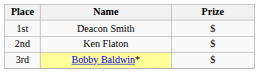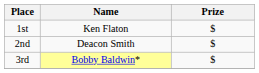 <table class="wikitable">
 <tr>
 <th width="50">Place</th>
 <th width="200">Name</th>
 <th width="125">Prize</th>
 </tr>
 <tr>
 <td align = "center">1st</td>
-<td align = "center">Deacon Smith</td>
+<td align = "center">Ken Flaton</td>
 <td align = "center">$</td>
 </tr>
 <tr>
 <td align = "center">2nd</td>
-<td align = "center">Ken Flaton</td>
+<td align = "center">Deacon Smith</td>
 <td align = "center">$</td>
 </tr>
 <tr>
 <td align = "center">3rd</td>
 <td align = "center" bgcolor="#FFFF99"><a href='#'>Bobby Baldwin</a>*</td>
 <td align = "center">$</td>
 </tr>
 <tr>
 </tr>
 </table>
